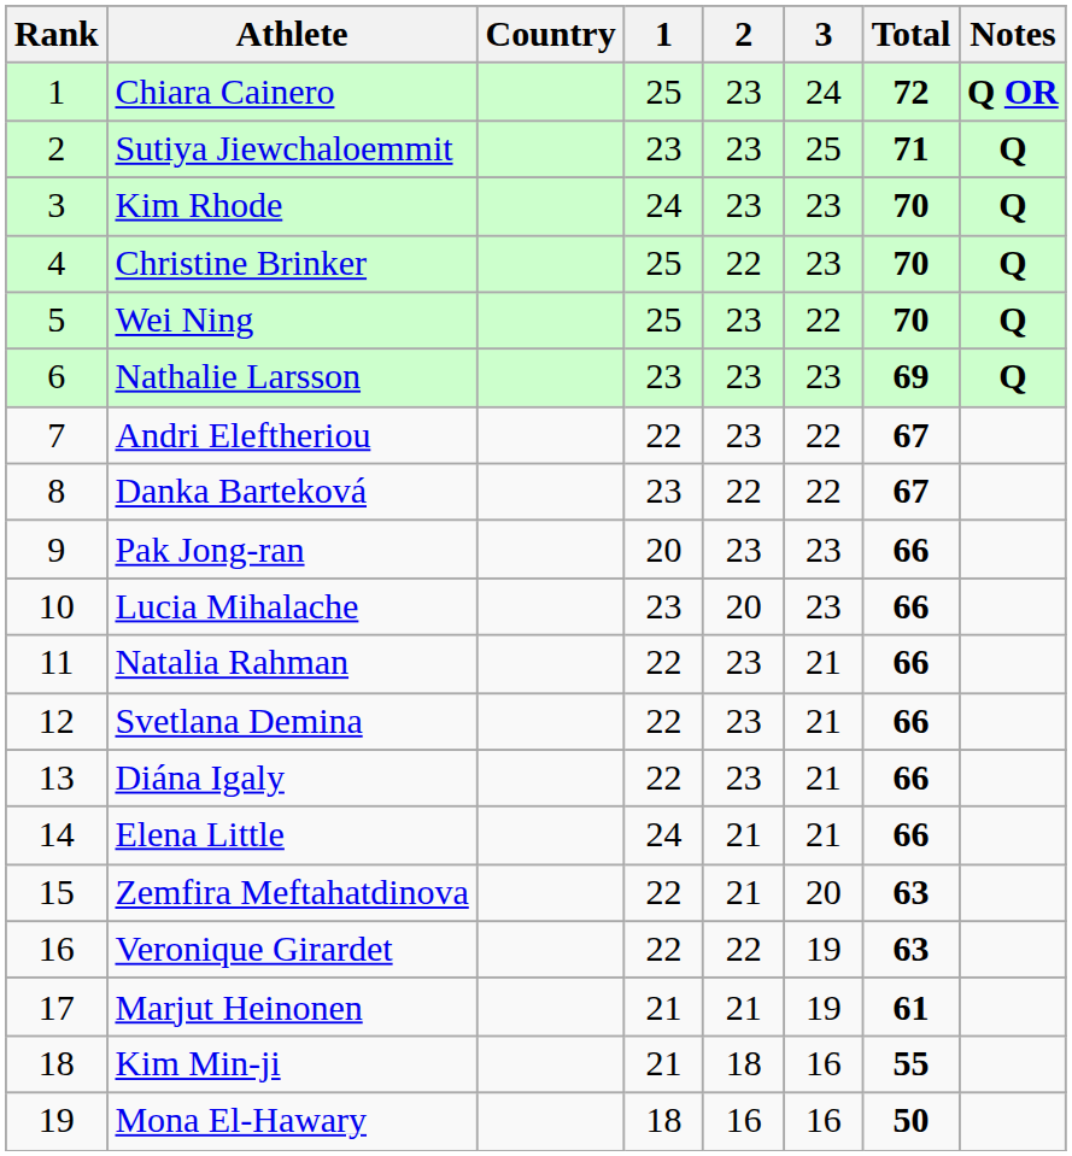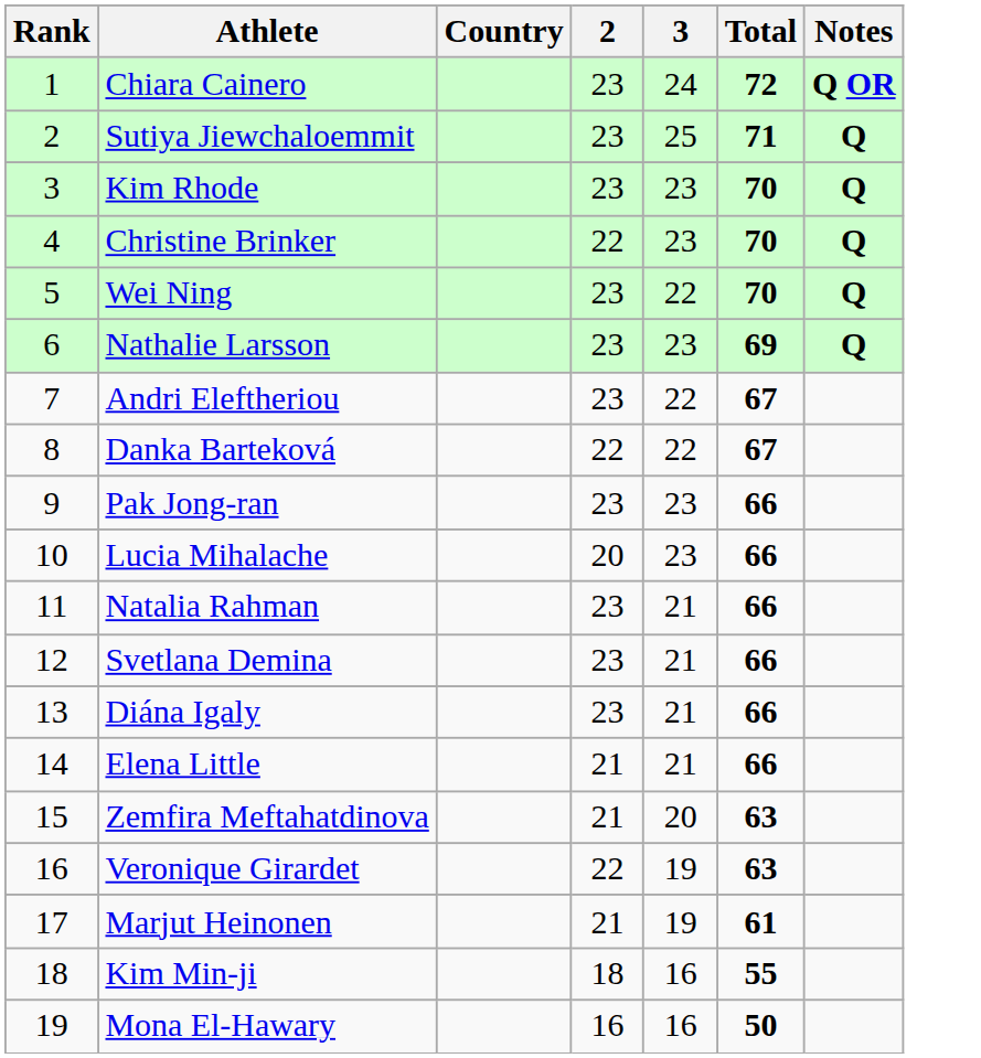 <table class="wikitable sortable" style="text-align:center">
 <tr>
 <th>Rank</th>
 <th>Athlete</th>
 <th>Country</th>
-<th class="unsortable" style="width: 28px">1</th>
 <th class="unsortable" style="width: 28px">2</th>
 <th class="unsortable" style="width: 28px">3</th>
 <th>Total</th>
 <th class="unsortable">Notes</th>
 </tr>
 <tr bgcolor=#ccffcc>
 <td>1</td>
 <td align="left"><a href='#'>Chiara Cainero</a></td>
 <td align="left"></td>
-<td>25</td>
 <td>23</td>
 <td>24</td>
 <td><strong>72</strong></td>
 <td><strong>Q</strong> <strong><a href='#'>OR</a></strong></td>
 </tr>
 <tr bgcolor=#ccffcc>
 <td>2</td>
 <td align="left"><a href='#'>Sutiya Jiewchaloemmit</a></td>
 <td align="left"></td>
 <td>23</td>
-<td>23</td>
 <td>25</td>
 <td><strong>71</strong></td>
 <td><strong>Q</strong></td>
 </tr>
 <tr bgcolor=#ccffcc>
 <td>3</td>
 <td align="left"><a href='#'>Kim Rhode</a></td>
 <td align="left"></td>
-<td>24</td>
 <td>23</td>
 <td>23</td>
 <td><strong>70</strong></td>
 <td><strong>Q</strong></td>
 </tr>
 <tr bgcolor=#ccffcc>
 <td>4</td>
 <td align="left"><a href='#'>Christine Brinker</a></td>
 <td align="left"></td>
-<td>25</td>
 <td>22</td>
 <td>23</td>
 <td><strong>70</strong></td>
 <td><strong>Q</strong></td>
 </tr>
 <tr bgcolor=#ccffcc>
 <td>5</td>
 <td align="left"><a href='#'>Wei Ning</a></td>
 <td align="left"></td>
-<td>25</td>
 <td>23</td>
 <td>22</td>
 <td><strong>70</strong></td>
 <td><strong>Q</strong></td>
 </tr>
 <tr bgcolor=#ccffcc>
 <td>6</td>
 <td align="left"><a href='#'>Nathalie Larsson</a></td>
 <td align="left"></td>
 <td>23</td>
 <td>23</td>
-<td>23</td>
 <td><strong>69</strong></td>
 <td><strong>Q</strong></td>
 </tr>
 <tr>
 <td>7</td>
 <td align="left"><a href='#'>Andri Eleftheriou</a></td>
 <td align="left"></td>
-<td>22</td>
 <td>23</td>
 <td>22</td>
 <td><strong>67</strong></td>
 <td></td>
 </tr>
 <tr>
 <td>8</td>
 <td align="left"><a href='#'>Danka Barteková</a></td>
 <td align="left"></td>
-<td>23</td>
 <td>22</td>
 <td>22</td>
 <td><strong>67</strong></td>
 <td></td>
 </tr>
 <tr>
 <td>9</td>
 <td align="left"><a href='#'>Pak Jong-ran</a></td>
 <td align="left"></td>
-<td>20</td>
 <td>23</td>
 <td>23</td>
 <td><strong>66</strong></td>
 <td></td>
 </tr>
 <tr>
 <td>10</td>
 <td align="left"><a href='#'>Lucia Mihalache</a></td>
 <td align="left"></td>
-<td>23</td>
 <td>20</td>
 <td>23</td>
 <td><strong>66</strong></td>
 <td></td>
 </tr>
 <tr>
 <td>11</td>
 <td align="left"><a href='#'>Natalia Rahman</a></td>
 <td align="left"></td>
-<td>22</td>
 <td>23</td>
 <td>21</td>
 <td><strong>66</strong></td>
 <td></td>
 </tr>
 <tr>
 <td>12</td>
 <td align="left"><a href='#'>Svetlana Demina</a></td>
 <td align="left"></td>
-<td>22</td>
 <td>23</td>
 <td>21</td>
 <td><strong>66</strong></td>
 <td></td>
 </tr>
 <tr>
 <td>13</td>
 <td align="left"><a href='#'>Diána Igaly</a></td>
 <td align="left"></td>
-<td>22</td>
 <td>23</td>
 <td>21</td>
 <td><strong>66</strong></td>
 <td></td>
 </tr>
 <tr>
 <td>14</td>
 <td align="left"><a href='#'>Elena Little</a></td>
 <td align="left"></td>
-<td>24</td>
 <td>21</td>
 <td>21</td>
 <td><strong>66</strong></td>
 <td></td>
 </tr>
 <tr>
 <td>15</td>
 <td align="left"><a href='#'>Zemfira Meftahatdinova</a></td>
 <td align="left"></td>
-<td>22</td>
 <td>21</td>
 <td>20</td>
 <td><strong>63</strong></td>
 <td></td>
 </tr>
 <tr>
 <td>16</td>
 <td align="left"><a href='#'>Veronique Girardet</a></td>
 <td align="left"></td>
 <td>22</td>
-<td>22</td>
 <td>19</td>
 <td><strong>63</strong></td>
 <td></td>
 </tr>
 <tr>
 <td>17</td>
 <td align="left"><a href='#'>Marjut Heinonen</a></td>
 <td align="left"></td>
 <td>21</td>
-<td>21</td>
 <td>19</td>
 <td><strong>61</strong></td>
 <td></td>
 </tr>
 <tr>
 <td>18</td>
 <td align="left"><a href='#'>Kim Min-ji</a></td>
 <td align="left"></td>
-<td>21</td>
 <td>18</td>
 <td>16</td>
 <td><strong>55</strong></td>
 <td></td>
 </tr>
 <tr>
 <td>19</td>
 <td align="left"><a href='#'>Mona El-Hawary</a></td>
 <td align="left"></td>
-<td>18</td>
 <td>16</td>
 <td>16</td>
 <td><strong>50</strong></td>
 <td></td>
 </tr>
 </table>
